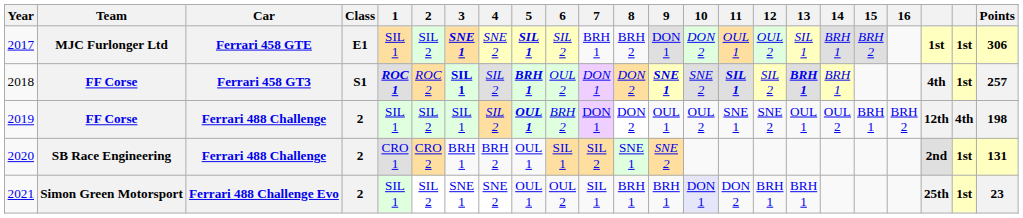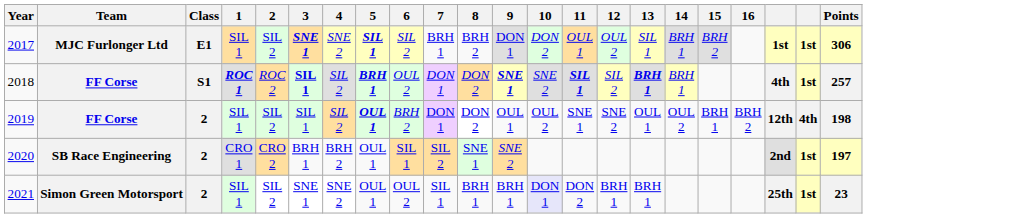 <table class="wikitable" style="text-align:center; font-size:85%">
 <tr>
 <th>Year</th>
 <th>Team</th>
-<th>Car</th>
 <th>Class</th>
 <th>1</th>
 <th>2</th>
 <th>3</th>
 <th>4</th>
 <th>5</th>
 <th>6</th>
 <th>7</th>
 <th>8</th>
 <th>9</th>
 <th>10</th>
 <th>11</th>
 <th>12</th>
 <th>13</th>
 <th>14</th>
 <th>15</th>
 <th>16</th>
 <th></th>
 <th></th>
 <th>Points</th>
 </tr>
 <tr>
 <td><a href='#'>2017</a></td>
 <th>MJC Furlonger Ltd</th>
-<th><a href='#'>Ferrari 458 GTE</a></th>
 <th align=center><strong><span>E1</span></strong></th>
 <td style="background:#FFDF9F;"><a href='#'>SIL<br>1</a><br></td>
 <td style="background:#DFFFDF;"><a href='#'>SIL<br>2</a><br></td>
 <td style="background:#FFDF9F;"><strong><em><a href='#'>SNE<br>1</a></em></strong><br></td>
 <td style="background:#FFFFBF;"><em><a href='#'>SNE<br>2</a></em><br></td>
 <td style="background:#FFFFBF;"><strong><em><a href='#'>SIL<br>1</a></em></strong><br></td>
 <td style="background:#FFFFBF;"><em><a href='#'>SIL<br>2</a></em><br></td>
 <td><a href='#'>BRH<br>1</a></td>
 <td><a href='#'>BRH<br>2</a></td>
 <td style="background:#DFDFDF;"><a href='#'>DON<br>1</a><br></td>
 <td style="background:#DFFFDF;"><em><a href='#'>DON<br>2</a></em><br></td>
 <td style="background:#FFDF9F;"><em><a href='#'>OUL<br>1</a></em><br></td>
 <td style="background:#DFFFDF;"><em><a href='#'>OUL<br>2</a></em><br></td>
 <td style="background:#FFFFBF;"><em><a href='#'>SIL<br>1</a></em><br></td>
 <td style="background:#DFDFDF;"><em><a href='#'>BRH<br>1</a></em><br></td>
 <td style="background:#DFDFDF;"><em><a href='#'>BRH<br>2</a></em><br></td>
 <td></td>
 <th style="background:#FFFFBF;">1st</th>
 <th style="background:#FFFFBF;">1st</th>
 <th style="background:#FFFFBF;">306</th>
 </tr>
 <tr>
 <td>2018</td>
 <th><a href='#'>FF Corse</a></th>
-<th><a href='#'>Ferrari 458 GT3</a></th>
 <th align=center><strong><span>S1</span></strong></th>
 <td style="background:#DFDFDF;"><strong><em><a href='#'>ROC<br>1</a></em></strong><br></td>
 <td style="background:#FFDF9F;"><em><a href='#'>ROC<br>2</a></em><br></td>
 <td style="background:#DFFFDF;"><strong><a href='#'>SIL<br>1</a></strong><br></td>
 <td style="background:#DFDFDF;"><em><a href='#'>SIL<br>2</a></em><br></td>
 <td style="background:#DFFFDF;"><strong><em><a href='#'>BRH<br>1</a></em></strong><br></td>
 <td style="background:#DFFFDF;"><em><a href='#'>OUL<br>2</a></em><br></td>
 <td style="background:#EFCFFF;"><em><a href='#'>DON<br>1</a></em><br></td>
 <td style="background:#FFDF9F;"><em><a href='#'>DON<br>2</a></em><br></td>
 <td style="background:#FFFFBF;"><strong><em><a href='#'>SNE<br>1</a></em></strong><br></td>
 <td style="background:#DFDFDF;"><em><a href='#'>SNE<br>2</a></em><br></td>
 <td style="background:#DFDFDF;"><strong><em><a href='#'>SIL<br>1</a></em></strong><br></td>
 <td style="background:#FFFFBF;"><em><a href='#'>SIL<br>2</a></em><br></td>
 <td style="background:#DFDFDF;"><strong><em><a href='#'>BRH<br>1</a></em></strong><br></td>
 <td style="background:#FFFFBF;"><em><a href='#'>BRH<br>1</a></em><br></td>
 <td></td>
 <td></td>
 <th>4th</th>
 <th style="background:#FFFFBF;">1st</th>
 <th>257</th>
 </tr>
 <tr>
 <td><a href='#'>2019</a></td>
 <th><a href='#'>FF Corse</a></th>
-<th><a href='#'>Ferrari 488 Challenge</a></th>
 <th align=center><strong><span>2</span></strong></th>
 <td style="background:#DFFFDF;"><a href='#'>SIL<br>1</a><br></td>
 <td style="background:#DFFFDF;"><a href='#'>SIL<br>2</a><br></td>
 <td style="background:#DFFFDF;"><a href='#'>SIL<br>1</a><br></td>
 <td style="background:#FFDF9F;"><em><a href='#'>SIL<br>2</a></em><br></td>
 <td style="background:#DFFFDF;"><strong><em><a href='#'>OUL<br>1</a></em></strong><br></td>
 <td style="background:#DFFFDF;"><em><a href='#'>BRH<br>2</a></em><br></td>
 <td style="background:#EFCFFF;"><a href='#'>DON<br>1</a><br></td>
 <td style="background:#FFFFFF;"><a href='#'>DON<br>2</a><br></td>
 <td><a href='#'>OUL<br>1</a></td>
 <td><a href='#'>OUL<br>2</a></td>
 <td><a href='#'>SNE<br>1</a></td>
 <td><a href='#'>SNE<br>2</a></td>
 <td><a href='#'>OUL<br>1</a></td>
 <td><a href='#'>OUL<br>2</a></td>
 <td><a href='#'>BRH<br>1</a></td>
 <td><a href='#'>BRH<br>2</a></td>
 <th>12th</th>
 <th>4th</th>
 <th>198</th>
 </tr>
 <tr>
 <td><a href='#'>2020</a></td>
 <th>SB Race Engineering</th>
-<th><a href='#'>Ferrari 488 Challenge</a></th>
 <th align=center><strong><span>2</span></strong></th>
 <td style="background:#dfdfdf;"><a href='#'>CRO<br>1</a><br></td>
 <td style="background:#ffdf9f;"><a href='#'>CRO<br>2</a><br></td>
 <td><a href='#'>BRH<br>1</a></td>
 <td><a href='#'>BRH<br>2</a></td>
 <td><a href='#'>OUL<br>1</a></td>
 <td style="background:#ffdf9f;"><a href='#'>SIL<br>1</a><br></td>
 <td style="background:#ffdf9f;"><a href='#'>SIL<br>2</a><br></td>
 <td style="background:#dfffdf;"><a href='#'>SNE<br>1</a><br></td>
 <td style="background:#ffdf9f;"><em><a href='#'>SNE<br>2</a></em><br></td>
 <td></td>
 <td></td>
 <td></td>
 <td></td>
 <td></td>
 <td></td>
 <td></td>
 <th style="background:#dfdfdf;">2nd</th>
 <th style="background:#ffffbf;">1st</th>
-<th style="background:#ffffbf;">131</th>
+<th style="background:#ffffbf;">197</th>
 </tr>
 <tr>
 <td><a href='#'>2021</a></td>
 <th>Simon Green Motorsport</th>
-<th><a href='#'>Ferrari 488 Challenge Evo</a></th>
 <th align=center><strong><span>2</span></strong></th>
 <td style="background:#dfffdf;"><a href='#'>SIL<br>1</a><br></td>
 <td style="background:#ffffff;"><a href='#'>SIL<br>2</a><br></td>
 <td style="background:#ffffff;"><a href='#'>SNE<br>1</a><br></td>
 <td style="background:#ffffff;"><a href='#'>SNE<br>2</a><br></td>
 <td><a href='#'>OUL<br>1</a></td>
 <td><a href='#'>OUL<br>2</a></td>
 <td><a href='#'>SIL<br>1</a></td>
 <td><a href='#'>BRH<br>1</a></td>
 <td><a href='#'>BRH<br>1</a></td>
 <td style="background: lavender;"><a href='#'>DON<br>1</a></td>
 <td><a href='#'>DON<br>2</a></td>
 <td><a href='#'>BRH<br>1</a></td>
 <td><a href='#'>BRH<br>1</a></td>
 <td></td>
 <td></td>
 <td></td>
 <th>25th</th>
 <th style="background:#ffffbf;">1st</th>
 <th>23</th>
 </tr>
 </table>
